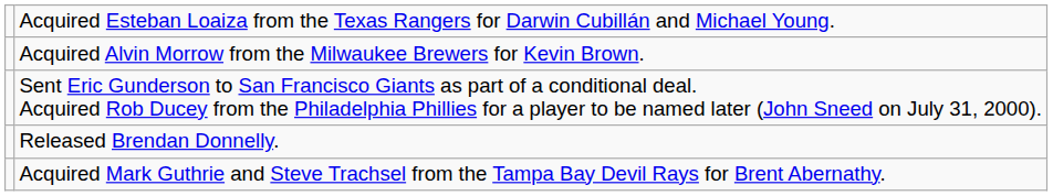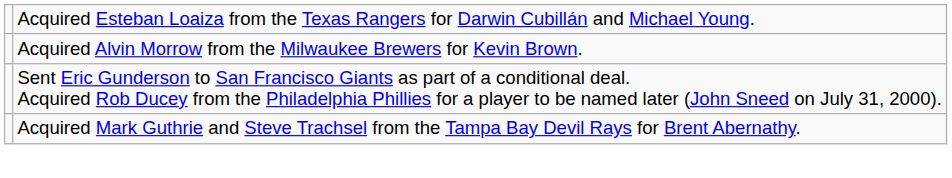 <table class="wikitable">
 <tr>
 <td></td>
 <td>Acquired <a href='#'>Esteban Loaiza</a> from the <a href='#'>Texas Rangers</a> for <a href='#'>Darwin Cubillán</a> and <a href='#'>Michael Young</a>.</td>
 </tr>
 <tr>
 <td></td>
 <td>Acquired <a href='#'>Alvin Morrow</a> from the <a href='#'>Milwaukee Brewers</a> for <a href='#'>Kevin Brown</a>.</td>
 </tr>
 <tr>
 <td></td>
 <td>Sent <a href='#'>Eric Gunderson</a> to <a href='#'>San Francisco Giants</a> as part of a conditional deal. <br>Acquired <a href='#'>Rob Ducey</a> from the <a href='#'>Philadelphia Phillies</a> for a player to be named later (<a href='#'>John Sneed</a> on July 31, 2000).</td>
 </tr>
 <tr>
 <td></td>
-<td>Released <a href='#'>Brendan Donnelly</a>.</td>
-</tr>
-<tr>
-<td></td>
 <td>Acquired <a href='#'>Mark Guthrie</a> and <a href='#'>Steve Trachsel</a> from the <a href='#'>Tampa Bay Devil Rays</a> for <a href='#'>Brent Abernathy</a>.</td>
 </tr>
 </table>
